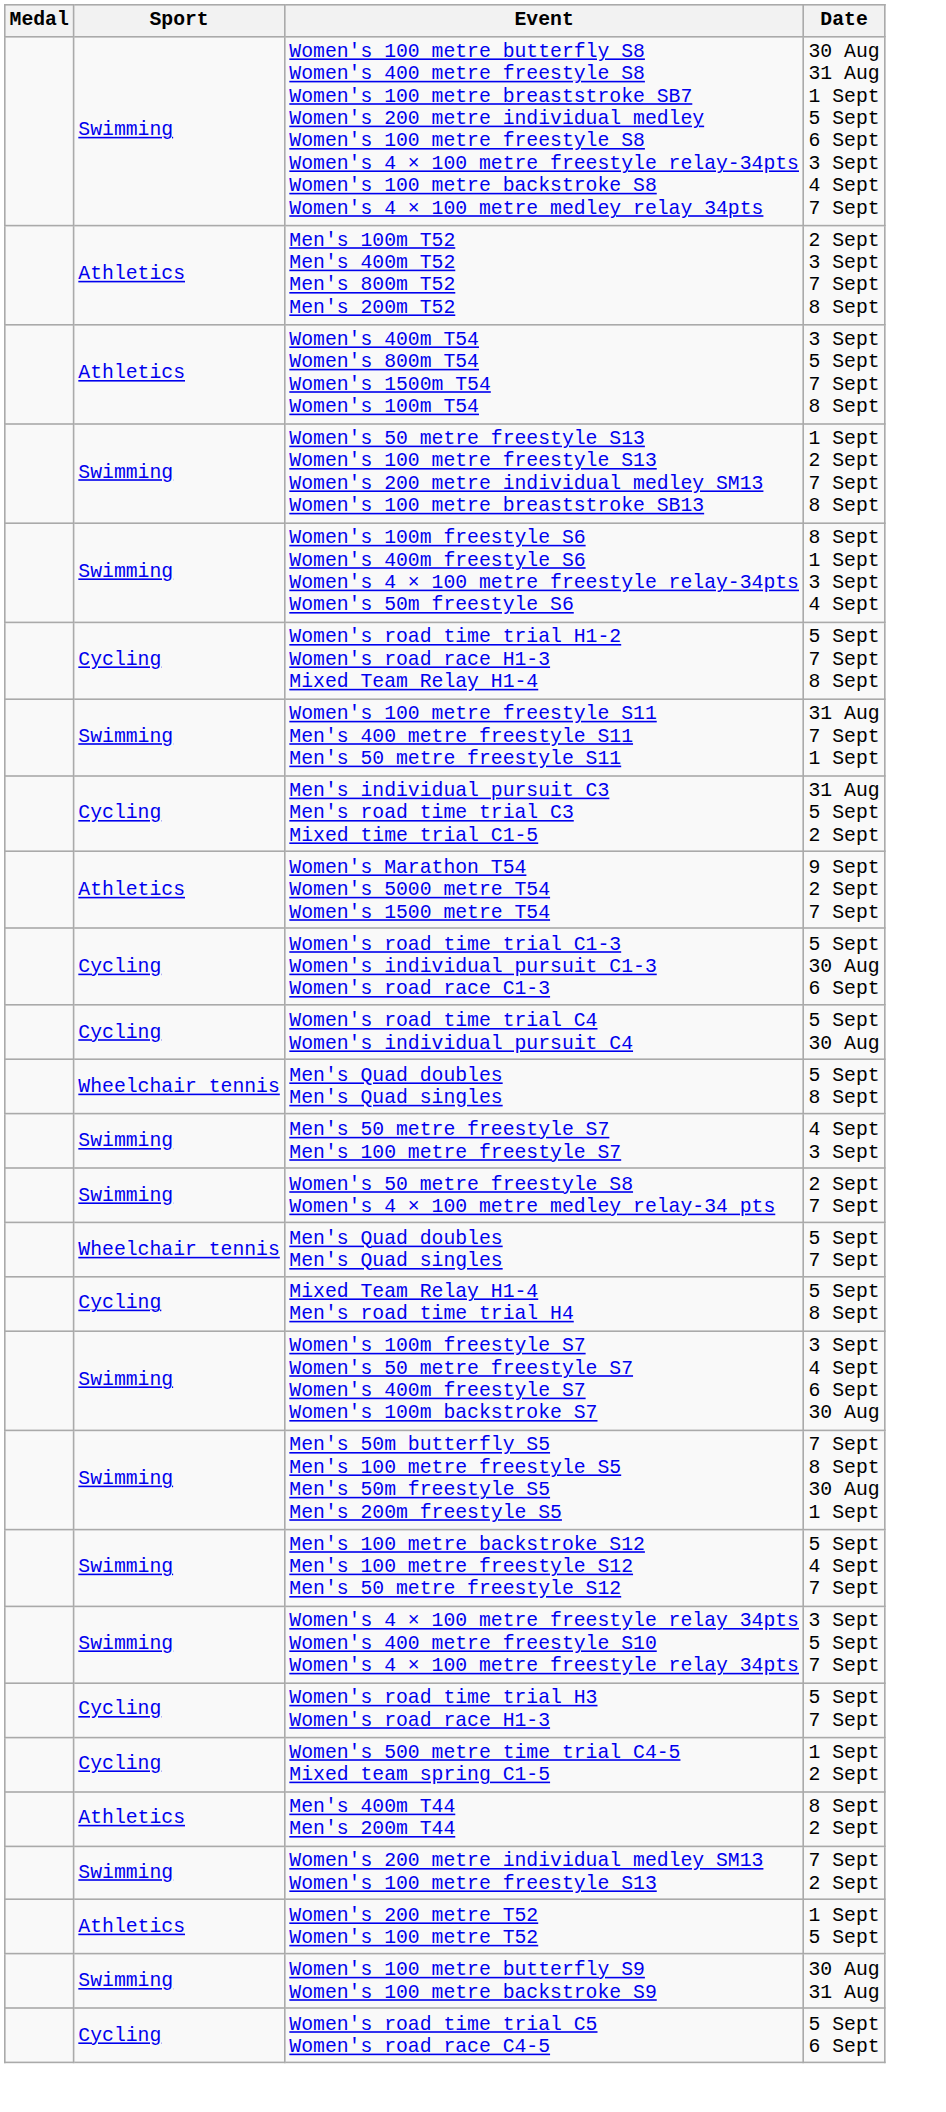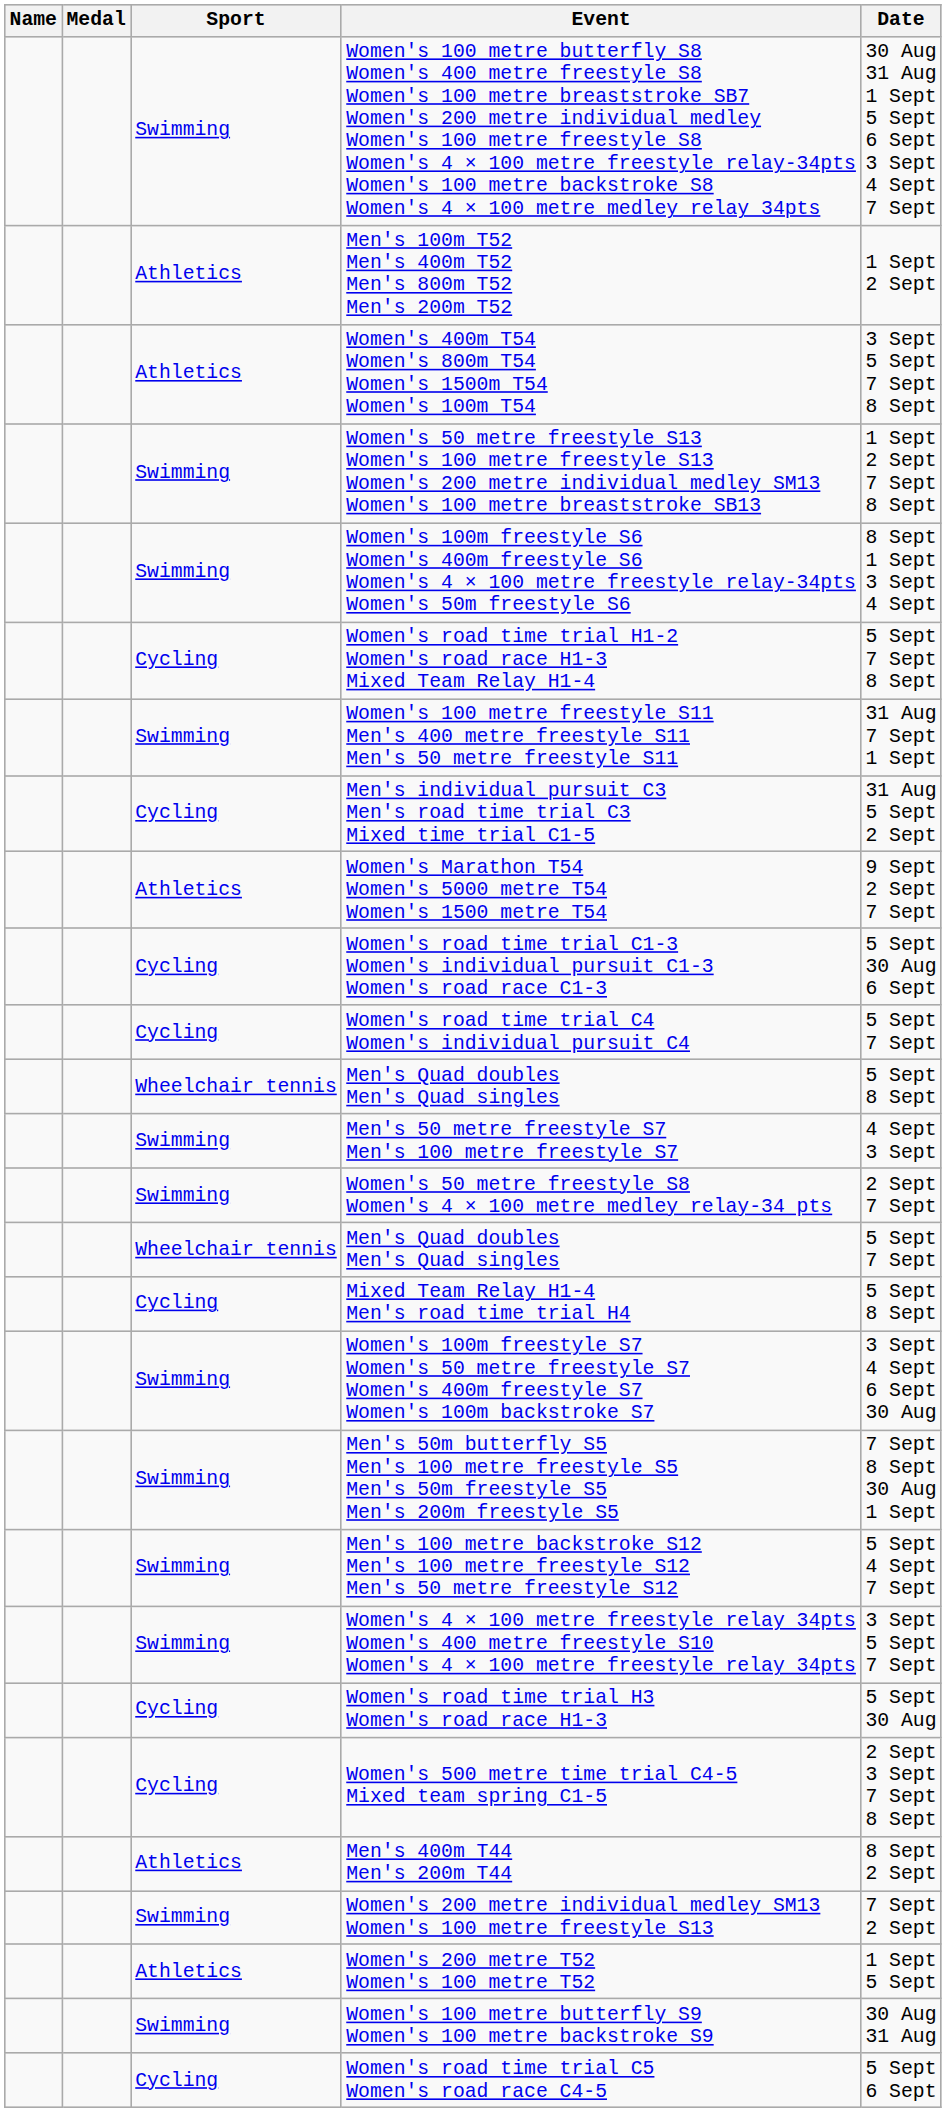 <table class="wikitable sortable" style="font-size:95%">
 <tr>
+<th>Name</th>
 <th>Medal</th>
 <th>Sport</th>
 <th>Event</th>
 <th>Date</th>
 </tr>
 <tr>
+<td></td>
 <td><br><br> <br> <br> <br><br><br></td>
 <td><a href='#'>Swimming</a></td>
 <td><a href='#'>Women's 100 metre butterfly S8</a> <br> <a href='#'>Women's 400 metre freestyle S8</a><br><a href='#'>Women's 100 metre breaststroke SB7</a><br><a href='#'>Women's 200 metre individual medley</a><br><a href='#'>Women's 100 metre freestyle S8</a><br><a href='#'>Women's 4 × 100 metre freestyle relay-34pts</a><br><a href='#'>Women's 100 metre backstroke S8</a><br><a href='#'>Women's 4 × 100 metre medley relay 34pts</a></td>
 <td>30 Aug<br>31 Aug<br>1 Sept<br>5 Sept<br>6 Sept<br>3 Sept<br>4 Sept<br>7 Sept</td>
 </tr>
 <tr>
+<td></td>
 <td> <br>  <br>  <br> </td>
 <td><a href='#'>Athletics</a></td>
 <td><a href='#'>Men's 100m T52</a><br><a href='#'>Men's 400m T52</a><br><a href='#'>Men's 800m T52</a><br><a href='#'>Men's 200m T52</a></td>
-<td>2 Sept<br>3 Sept<br>7 Sept<br>8 Sept</td>
+<td>1 Sept<br>2 Sept</td>
 </tr>
 <tr>
+<td></td>
 <td> <br>  <br>  <br> </td>
 <td><a href='#'>Athletics</a></td>
 <td><a href='#'>Women's 400m T54</a><br><a href='#'>Women's 800m T54</a><br><a href='#'>Women's 1500m T54</a><br><a href='#'>Women's 100m T54</a></td>
 <td>3 Sept<br>5 Sept<br>7 Sept<br>8 Sept</td>
 </tr>
 <tr>
+<td></td>
 <td> <br>  <br>  <br> </td>
 <td><a href='#'>Swimming</a></td>
 <td><a href='#'>Women's 50 metre freestyle S13</a><br><a href='#'>Women's 100 metre freestyle S13</a><br><a href='#'>Women's 200 metre individual medley SM13</a><br><a href='#'>Women's 100 metre breaststroke SB13</a></td>
 <td>1 Sept<br>2 Sept<br>7 Sept<br>8 Sept</td>
 </tr>
 <tr>
+<td></td>
 <td> <br> <br> <br></td>
 <td><a href='#'>Swimming</a></td>
 <td><a href='#'>Women's 100m freestyle S6</a><br><a href='#'>Women's 400m freestyle S6</a><br><a href='#'>Women's 4 × 100 metre freestyle relay-34pts</a><br><a href='#'>Women's 50m freestyle S6</a></td>
 <td>8 Sept<br>1 Sept<br>3 Sept<br>4 Sept</td>
 </tr>
 <tr>
+<td></td>
 <td> <br>  <br> </td>
 <td><a href='#'>Cycling</a></td>
 <td><a href='#'>Women's road time trial H1-2</a><br><a href='#'>Women's road race H1-3</a><br><a href='#'>Mixed Team Relay H1-4</a></td>
 <td>5 Sept<br>7 Sept<br>8 Sept</td>
 </tr>
 <tr>
+<td></td>
 <td> <br>  <br> </td>
 <td><a href='#'>Swimming</a></td>
 <td><a href='#'>Women's 100 metre freestyle S11</a> <br> <a href='#'>Men's 400 metre freestyle S11</a> <br><a href='#'>Men's 50 metre freestyle S11</a></td>
 <td>31 Aug<br>7 Sept<br>1 Sept</td>
 </tr>
 <tr>
+<td></td>
 <td><br> <br> <br></td>
 <td><a href='#'>Cycling</a></td>
 <td><a href='#'>Men's individual pursuit C3</a> <br> <a href='#'>Men's road time trial C3</a><br><a href='#'>Mixed time trial C1-5</a></td>
 <td>31 Aug<br>5 Sept<br>2 Sept</td>
 </tr>
 <tr>
+<td></td>
 <td> <br> <br> </td>
 <td><a href='#'>Athletics</a></td>
 <td><a href='#'>Women's Marathon T54</a><br><a href='#'>Women's 5000 metre T54</a><br><a href='#'>Women's 1500 metre T54</a></td>
 <td>9 Sept<br>2 Sept<br>7 Sept</td>
 </tr>
 <tr>
+<td></td>
 <td> <br>  <br> </td>
 <td><a href='#'>Cycling</a></td>
 <td><a href='#'>Women's road time trial C1-3</a><br><a href='#'>Women's individual pursuit C1-3</a><br><a href='#'>Women's road race C1-3</a></td>
 <td>5 Sept<br>30 Aug<br>6 Sept</td>
 </tr>
 <tr>
+<td></td>
 <td> <br> </td>
 <td><a href='#'>Cycling</a></td>
 <td><a href='#'>Women's road time trial C4</a><br><a href='#'>Women's individual pursuit C4</a></td>
-<td>5 Sept<br>30 Aug</td>
+<td>5 Sept<br>7 Sept</td>
 </tr>
 <tr>
+<td></td>
 <td> <br> </td>
 <td><a href='#'>Wheelchair tennis</a></td>
 <td><a href='#'>Men's Quad doubles</a><br><a href='#'>Men's Quad singles</a></td>
 <td>5 Sept<br>8 Sept</td>
 </tr>
 <tr>
+<td></td>
 <td> <br> </td>
 <td><a href='#'>Swimming</a></td>
 <td><a href='#'>Men's 50 metre freestyle S7</a> <br> <a href='#'>Men's 100 metre freestyle S7</a></td>
 <td>4 Sept<br>3 Sept</td>
 </tr>
 <tr>
+<td></td>
 <td> <br> </td>
 <td><a href='#'>Swimming</a></td>
 <td><a href='#'>Women's 50 metre freestyle S8</a> <br> <a href='#'>Women's 4 × 100 metre medley relay-34 pts</a></td>
 <td>2 Sept<br>7 Sept</td>
 </tr>
 <tr>
+<td></td>
 <td> <br> </td>
 <td><a href='#'>Wheelchair tennis</a></td>
 <td><a href='#'>Men's Quad doubles</a><br><a href='#'>Men's Quad singles</a></td>
 <td>5 Sept<br>7 Sept</td>
 </tr>
 <tr>
+<td></td>
 <td> <br> </td>
 <td><a href='#'>Cycling</a></td>
 <td><a href='#'>Mixed Team Relay H1-4</a><br><a href='#'>Men's road time trial H4</a></td>
 <td>5 Sept<br>8 Sept</td>
 </tr>
 <tr>
+<td></td>
 <td> <br><br><br></td>
 <td><a href='#'>Swimming</a></td>
 <td><a href='#'>Women's 100m freestyle S7</a><br><a href='#'>Women's 50 metre freestyle S7</a><br><a href='#'>Women's 400m freestyle S7</a><br><a href='#'>Women's 100m backstroke S7</a></td>
 <td>3 Sept<br>4 Sept<br>6 Sept<br>30 Aug</td>
 </tr>
 <tr>
+<td></td>
 <td> <br><br><br></td>
 <td><a href='#'>Swimming</a></td>
 <td><a href='#'>Men's 50m butterfly S5</a><br><a href='#'>Men's 100 metre freestyle S5</a><br><a href='#'>Men's 50m freestyle S5</a><br><a href='#'>Men's 200m freestyle S5</a></td>
 <td>7 Sept<br>8 Sept<br>30 Aug<br>1 Sept</td>
 </tr>
 <tr>
+<td></td>
 <td> <br>  <br> </td>
 <td><a href='#'>Swimming</a></td>
 <td><a href='#'>Men's 100 metre backstroke S12</a> <br> <a href='#'>Men's 100 metre freestyle S12</a><br> <a href='#'>Men's 50 metre freestyle S12</a></td>
 <td>5 Sept<br>4 Sept<br>7 Sept</td>
 </tr>
 <tr>
+<td></td>
 <td> <br> <br> </td>
 <td><a href='#'>Swimming</a></td>
 <td><a href='#'>Women's 4 × 100 metre freestyle relay 34pts</a><br> <a href='#'>Women's 400 metre freestyle S10</a><br><a href='#'>Women's 4 × 100 metre freestyle relay 34pts</a></td>
 <td>3 Sept<br>5 Sept<br>7 Sept</td>
 </tr>
 <tr>
+<td></td>
 <td> <br> </td>
 <td><a href='#'>Cycling</a></td>
 <td><a href='#'>Women's road time trial H3</a><br><a href='#'>Women's road race H1-3</a></td>
-<td>5 Sept<br>7 Sept</td>
+<td>5 Sept<br>30 Aug</td>
 </tr>
 <tr>
+<td></td>
 <td> <br> </td>
 <td><a href='#'>Cycling</a></td>
 <td><a href='#'>Women's 500 metre time trial C4-5</a><br><a href='#'>Mixed team spring C1-5</a></td>
-<td>1 Sept<br>2 Sept</td>
+<td>2 Sept<br>3 Sept<br>7 Sept<br>8 Sept</td>
 </tr>
 <tr>
+<td></td>
 <td> <br> </td>
 <td><a href='#'>Athletics</a></td>
 <td><a href='#'>Men's 400m T44</a><br><a href='#'>Men's 200m T44</a></td>
 <td>8 Sept<br>2 Sept</td>
 </tr>
 <tr>
+<td></td>
 <td> <br> </td>
 <td><a href='#'>Swimming</a></td>
 <td><a href='#'>Women's 200 metre individual medley SM13</a> <br> <a href='#'>Women's 100 metre freestyle S13</a></td>
 <td>7 Sept<br>2 Sept</td>
 </tr>
 <tr>
+<td></td>
 <td> <br> </td>
 <td><a href='#'>Athletics</a></td>
 <td><a href='#'>Women's 200 metre T52</a><br><a href='#'>Women's 100 metre T52</a></td>
 <td>1 Sept<br>5 Sept</td>
 </tr>
 <tr>
+<td></td>
 <td> <br> </td>
 <td><a href='#'>Swimming</a></td>
 <td><a href='#'>Women's 100 metre butterfly S9</a> <br> <a href='#'>Women's 100 metre backstroke S9</a></td>
 <td>30 Aug<br>31 Aug</td>
 </tr>
 <tr>
+<td></td>
 <td> <br> </td>
 <td><a href='#'>Cycling</a></td>
 <td><a href='#'>Women's road time trial C5</a><br><a href='#'>Women's road race C4-5</a></td>
 <td>5 Sept<br>6 Sept</td>
 </tr>
 </table>
